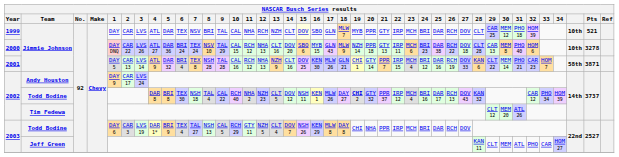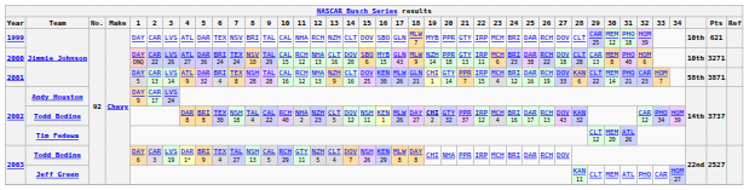 <table class="wikitable" style="text-align:center; font-size:75%">
 <tr>
 <th colspan=42><a href='#'>NASCAR Busch Series</a> results</th>
 </tr>
 <tr>
 <th>Year</th>
 <th>Team</th>
 <th>No.</th>
 <th>Make</th>
 <th>1</th>
 <th>2</th>
 <th>3</th>
 <th>4</th>
 <th>5</th>
 <th>6</th>
 <th>7</th>
 <th>8</th>
 <th>9</th>
 <th>10</th>
 <th>11</th>
 <th>12</th>
 <th>13</th>
 <th>14</th>
 <th>15</th>
 <th>16</th>
 <th>17</th>
 <th>18</th>
 <th>19</th>
 <th>20</th>
 <th>21</th>
 <th>22</th>
 <th>23</th>
 <th>24</th>
 <th>25</th>
 <th>26</th>
 <th>27</th>
 <th>28</th>
 <th>29</th>
 <th>30</th>
 <th>31</th>
 <th>32</th>
 <th>33</th>
 <th>34</th>
 <th></th>
 <th>Pts</th>
 <th>Ref</th>
 </tr>
 <tr>
 <th><a href='#'>1999</a></th>
 <th rowspan=3><a href='#'>Jimmie Johnson</a></th>
 <th rowspan=8>92</th>
 <th rowspan=8><a href='#'>Chevy</a></th>
 <td><a href='#'>DAY</a></td>
 <td><a href='#'>CAR</a></td>
 <td><a href='#'>LVS</a></td>
 <td><a href='#'>ATL</a></td>
 <td><a href='#'>DAR</a></td>
 <td><a href='#'>TEX</a></td>
 <td><a href='#'>NSV</a></td>
 <td><a href='#'>BRI</a></td>
 <td><a href='#'>TAL</a></td>
 <td><a href='#'>CAL</a></td>
 <td><a href='#'>NHA</a></td>
 <td><a href='#'>RCH</a></td>
 <td><a href='#'>NZH</a></td>
 <td><a href='#'>CLT</a></td>
 <td style="background: lightyellow;"><a href='#'>DOV</a></td>
 <td><a href='#'>SBO</a></td>
 <td><a href='#'>GLN</a></td>
 <td style="background:#FFDF9F;"><a href='#'>MLW</a><br><small>7</small></td>
 <td><a href='#'>MYB</a></td>
 <td><a href='#'>PPR</a></td>
 <td><a href='#'>GTY</a></td>
 <td><a href='#'>IRP</a></td>
 <td><a href='#'>MCH</a></td>
 <td><a href='#'>BRI</a></td>
 <td><a href='#'>DAR</a></td>
 <td><a href='#'>RCH</a></td>
 <td><a href='#'>DOV</a></td>
 <td><a href='#'>CLT</a></td>
 <td style="background:#CFCFFF;"><a href='#'>CAR</a><br><small>25</small></td>
 <td style="background:#DFFFDF;"><a href='#'>MEM</a><br><small>12</small></td>
 <td style="background:#DFFFDF;"><a href='#'>PHO</a><br><small>18</small></td>
 <td style="background:#EFCFFF;"><a href='#'>HOM</a><br><small>39</small></td>
 <td colspan=2></td>
 <th>10th</th>
-<th>521</th>
+<th>621</th>
 <th></th>
 </tr>
 <tr>
 <th><a href='#'>2000</a></th>
 <td style="background:#FFCFCF;"><a href='#'>DAY</a><br><small>DNQ</small></td>
 <td style="background:#CFCFFF;"><a href='#'>CAR</a><br><small>22</small></td>
 <td style="background:#CFCFFF;"><a href='#'>LVS</a><br><small>26</small></td>
 <td style="background:#CFCFFF;"><a href='#'>ATL</a><br><small>27</small></td>
 <td style="background:#CFCFFF;"><a href='#'>DAR</a><br><small>36</small></td>
 <td style="background:#CFCFFF;"><a href='#'>BRI</a><br><small>24</small></td>
 <td style="background:#CFCFFF;"><a href='#'>TEX</a><br><small>24</small></td>
 <td style="background:#FFDF9F;"><a href='#'>NSV</a><br><small>10</small></td>
 <td style="background:#CFCFFF;"><a href='#'>TAL</a><br><small>29</small></td>
 <td style="background:#DFFFDF;"><a href='#'>CAL</a><br><small>15</small></td>
 <td style="background:#DFFFDF;"><a href='#'>RCH</a><br><small>12</small></td>
 <td style="background:#DFFFDF;"><a href='#'>NHA</a><br><small>13</small></td>
 <td style="background:#DFFFDF;"><a href='#'>CLT</a><br><small>16</small></td>
 <td style="background:#DFFFDF;"><a href='#'>DOV</a><br><small>20</small></td>
 <td style="background:#FFDF9F;"><a href='#'>SBO</a><br><small>6</small></td>
 <td style="background:#DFFFDF;"><a href='#'>MYB</a><br><small>15</small></td>
 <td style="background:#EFCFFF;"><a href='#'>GLN</a><br><small>43</small></td>
 <td style="background:#FFDF9F;"><a href='#'>MLW</a><br><small>9</small></td>
 <td style="background:#DFFFDF;"><a href='#'>NZH</a><br><small>14</small></td>
 <td style="background:#DFFFDF;"><a href='#'>PPR</a><br><small>18</small></td>
 <td style="background:#DFFFDF;"><a href='#'>GTY</a><br><small>13</small></td>
 <td style="background:#DFFFDF;"><a href='#'>IRP</a><br><small>11</small></td>
 <td style="background:#FFDF9F;"><a href='#'>MCH</a><br><small>6</small></td>
 <td style="background:#CFCFFF;"><a href='#'>BRI</a><br><small>23</small></td>
 <td style="background:#EFCFFF;"><a href='#'>DAR</a><br><small>38</small></td>
 <td style="background:#CFCFFF;"><a href='#'>RCH</a><br><small>22</small></td>
 <td style="background:#DFFFDF;"><a href='#'>DOV</a><br><small>18</small></td>
 <td style="background:#CFCFFF;"><a href='#'>CLT</a><br><small>28</small></td>
 <td style="background:#DFFFDF;"><a href='#'>CAR</a><br><small>13</small></td>
 <td style="background:#FFDF9F;"><a href='#'>MEM</a><br><small>8</small></td>
 <td style="background:#EFCFFF;"><a href='#'>PHO</a><br><small>40</small></td>
 <td style="background:#FFDF9F;"><a href='#'>HOM</a><br><small>6</small></td>
 <td colspan=2></td>
 <th>10th</th>
-<th>3278</th>
+<th>3271</th>
 <th></th>
 </tr>
 <tr>
 <th><a href='#'>2001</a></th>
 <td style="background:#DFDFDF;"><a href='#'>DAY</a><br><small>5</small></td>
 <td style="background:#DFFFDF;"><a href='#'>CAR</a><br><small>13</small></td>
 <td style="background:#DFFFDF;"><a href='#'>LVS</a><br><small>14</small></td>
 <td style="background:#FFDF9F;"><a href='#'>ATL</a><br><small>9</small></td>
 <td style="background:#EFCFFF;"><a href='#'>DAR</a><br><small>32</small></td>
 <td style="background:#DFDFDF;"><a href='#'>BRI</a><br><small>4</small></td>
 <td style="background:#FFDF9F;"><a href='#'>TEX</a><br><small>8</small></td>
 <td style="background:#EFCFFF;"><a href='#'>NSH</a><br><small>28</small></td>
 <td style="background:#EFCFFF;"><a href='#'>TAL</a><br><small>28</small></td>
 <td style="background:#DFFFDF;"><a href='#'>CAL</a><br><small>16</small></td>
 <td style="background:#DFFFDF;"><a href='#'>RCH</a><br><small>12</small></td>
 <td style="background:#DFFFDF;"><a href='#'>NHA</a><br><small>13</small></td>
 <td style="background:#FFDF9F;"><a href='#'>NZH</a><br><small>9</small></td>
 <td style="background:#DFFFDF;"><a href='#'>CLT</a><br><small>16</small></td>
 <td style="background:#EFCFFF;"><a href='#'>DOV</a><br><small>25</small></td>
 <td style="background:#CFCFFF;"><a href='#'>KEN</a><br><small>30</small></td>
 <td style="background:#CFCFFF;"><a href='#'>MLW</a><br><small>26</small></td>
 <td style="background:#CFCFFF;"><a href='#'>GLN</a><br><small>21</small></td>
 <td style="background:#FFFFBF;"><a href='#'>CHI</a><br><small>1</small></td>
 <td style="background:#DFFFDF;"><a href='#'>GTY</a><br><small>14</small></td>
 <td style="background:#FFDF9F;"><a href='#'>PPR</a><br><small>7</small></td>
 <td style="background:#DFFFDF;"><a href='#'>IRP</a><br><small>15</small></td>
 <td style="background:#DFDFDF;"><a href='#'>MCH</a><br><small>4</small></td>
 <td style="background:#DFFFDF;"><a href='#'>BRI</a><br><small>12</small></td>
 <td style="background:#DFFFDF;"><a href='#'>DAR</a><br><small>16</small></td>
 <td style="background:#DFFFDF;"><a href='#'>RCH</a><br><small>19</small></td>
 <td style="background:#CFCFFF;"><a href='#'>DOV</a><br><small>33</small></td>
 <td style="background:#FFDF9F;"><a href='#'>KAN</a><br><small>6</small></td>
 <td style="background:#CFCFFF;"><a href='#'>CLT</a><br><small>22</small></td>
 <td style="background:#DFFFDF;"><a href='#'>MEM</a><br><small>14</small></td>
 <td style="background:#CFCFFF;"><a href='#'>PHO</a><br><small>21</small></td>
 <td style="background:#CFCFFF;"><a href='#'>CAR</a><br><small>23</small></td>
 <td style="background:#FFDF9F;"><a href='#'>HOM</a><br><small>7</small></td>
 <td></td>
 <th>58th</th>
 <th>3871</th>
 <th></th>
 </tr>
 <tr>
 <th rowspan=3><a href='#'>2002</a></th>
 <th><a href='#'>Andy Houston</a></th>
 <td style="background:#FFDF9F;"><a href='#'>DAY</a><br><small>9</small></td>
 <td style="background:#DFFFDF;"><a href='#'>CAR</a><br><small>17</small></td>
 <td style="background:#CFCFFF;"><a href='#'>LVS</a><br><small>24</small></td>
 <td colspan=31></td>
 <th rowspan=3>14th</th>
 <th rowspan=3>3737</th>
 <th rowspan=3></th>
 </tr>
 <tr>
 <th><a href='#'>Todd Bodine</a></th>
 <td colspan=3></td>
 <td style="background:#FFDF9F;"><a href='#'>DAR</a><br><small>8</small></td>
 <td style="background:#FFDF9F;"><a href='#'>BRI</a><br><small>8</small></td>
 <td style="background:#CFCFFF;"><a href='#'>TEX</a><br><small>30</small></td>
 <td style="background:#DFFFDF;"><a href='#'>NSH</a><br><small>18</small></td>
 <td style="background:#DFDFDF;"><a href='#'>TAL</a><br><small>4</small></td>
 <td style="background:#CFCFFF;"><a href='#'>CAL</a><br><small>22</small></td>
 <td style="background:#EFCFFF;"><a href='#'>RCH</a><br><small>40</small></td>
 <td style="background:#DFDFDF;"><a href='#'>NHA</a><br><small>2</small></td>
 <td style="background:#CFCFFF;"><a href='#'>NZH</a><br><small>23</small></td>
 <td style="background:#DFDFDF;"><a href='#'>CLT</a><br><small>5</small></td>
 <td style="background:#DFFFDF;"><a href='#'>DOV</a><br><small>12</small></td>
 <td style="background:#DFFFDF;"><a href='#'>NSH</a><br><small>11</small></td>
 <td style="background:#FFFFBF;"><a href='#'>KEN</a><br><small>1</small></td>
 <td style="background:#CFCFFF;"><a href='#'>MLW</a><br><small>26</small></td>
 <td style="background:#EFCFFF;"><a href='#'>DAY</a><br><small>27</small></td>
 <td style="background:#DFDFDF;"><strong><a href='#'>CHI</a></strong><br><small>2</small></td>
 <td style="background:#CFCFFF;"><a href='#'>GTY</a><br><small>32</small></td>
 <td style="background:#EFCFFF;"><a href='#'>PPR</a><br><small>37</small></td>
 <td style="background:#DFFFDF;"><a href='#'>IRP</a><br><small>12</small></td>
 <td style="background:#DFDFDF;"><a href='#'>MCH</a><br><small>4</small></td>
 <td style="background:#DFFFDF;"><a href='#'>BRI</a><br><small>16</small></td>
 <td style="background:#DFFFDF;"><a href='#'>DAR</a><br><small>17</small></td>
 <td style="background:#DFFFDF;"><a href='#'>RCH</a><br><small>13</small></td>
 <td style="background:#EFCFFF;"><a href='#'>DOV</a><br><small>43</small></td>
 <td style="background:#CFCFFF;"><a href='#'>KAN</a><br><small>32</small></td>
 <td colspan=3></td>
 <td style="background:#DFFFDF;"><a href='#'>CAR</a><br><small>12</small></td>
 <td style="background:#CFCFFF;"><a href='#'>PHO</a><br><small>34</small></td>
 <td style="background:#EFCFFF;"><a href='#'>HOM</a><br><small>39</small></td>
 </tr>
 <tr>
 <th><a href='#'>Tim Fedewa</a></th>
 <td colspan=28></td>
 <td style="background:#DFFFDF;"><a href='#'>CLT</a><br><small>12</small></td>
 <td style="background:#DFFFDF;"><a href='#'>MEM</a><br><small>20</small></td>
 <td style="background:#CFCFFF;"><a href='#'>ATL</a><br><small>26</small></td>
 </tr>
 <tr>
 <th rowspan=2><a href='#'>2003</a></th>
 <th><a href='#'>Todd Bodine</a></th>
 <td style="background:#FFDF9F;"><a href='#'>DAY</a><br><small>6</small></td>
 <td style="background:#DFDFDF;"><a href='#'>CAR</a><br><small>3</small></td>
 <td style="background:#DFFFDF;"><a href='#'>LVS</a><br><small>19</small></td>
 <td style="background:#FFFFBF;"><a href='#'>DAR</a><br><small>1*</small></td>
 <td style="background:#FFDF9F;"><a href='#'>BRI</a><br><small>9</small></td>
 <td style="background:#DFDFDF;"><a href='#'>TEX</a><br><small>4</small></td>
 <td style="background:#CFCFFF;"><a href='#'>TAL</a><br><small>27</small></td>
 <td style="background:#DFFFDF;"><a href='#'>NSH</a><br><small>13</small></td>
 <td style="background:#DFDFDF;"><a href='#'>CAL</a><br><small>5</small></td>
 <td style="background:#CFCFFF;"><a href='#'>RCH</a><br><small>29</small></td>
 <td style="background:#DFFFDF;"><a href='#'>GTY</a><br><small>11</small></td>
 <td style="background:#DFDFDF;"><a href='#'>NZH</a><br><small>5</small></td>
 <td style="background:#DFDFDF;"><a href='#'>CLT</a><br><small>4</small></td>
 <td style="background:#FFDF9F;"><a href='#'>DOV</a><br><small>7</small></td>
 <td style="background:#EFCFFF;"><a href='#'>NSH</a><br><small>26</small></td>
 <td style="background:#CFCFFF;"><a href='#'>KEN</a><br><small>29</small></td>
 <td style="background:#FFDF9F;"><a href='#'>MLW</a><br><small>8</small></td>
 <td style="background:#FFDF9F;"><a href='#'>DAY</a><br><small>8</small></td>
 <td><a href='#'>CHI</a></td>
 <td><a href='#'>NHA</a></td>
 <td><a href='#'>PPR</a></td>
 <td><a href='#'>IRP</a></td>
 <td><a href='#'>MCH</a></td>
 <td><a href='#'>BRI</a></td>
 <td><a href='#'>DAR</a></td>
 <td><a href='#'>RCH</a></td>
 <td><a href='#'>DOV</a></td>
 <td colspan=7></td>
 <th rowspan=2>22nd</th>
 <th rowspan=2>2527</th>
 <th rowspan=2></th>
 </tr>
 <tr>
 <th><a href='#'>Jeff Green</a></th>
 <td colspan=27></td>
 <td style="background:#DFFFDF;"><a href='#'>KAN</a><br><small>11</small></td>
 <td><a href='#'>CLT</a></td>
 <td><a href='#'>MEM</a></td>
 <td><a href='#'>ATL</a></td>
 <td><a href='#'>PHO</a></td>
 <td><a href='#'>CAR</a></td>
 <td style="background:#CFCFFF;"><a href='#'>HOM</a><br><small>27</small></td>
 </tr>
 <tr>
 </tr>
 </table>
